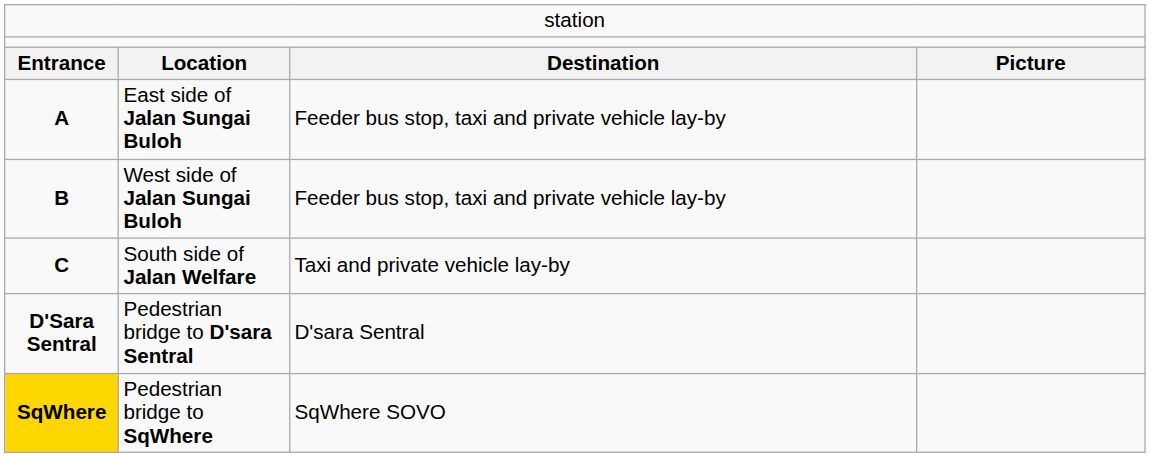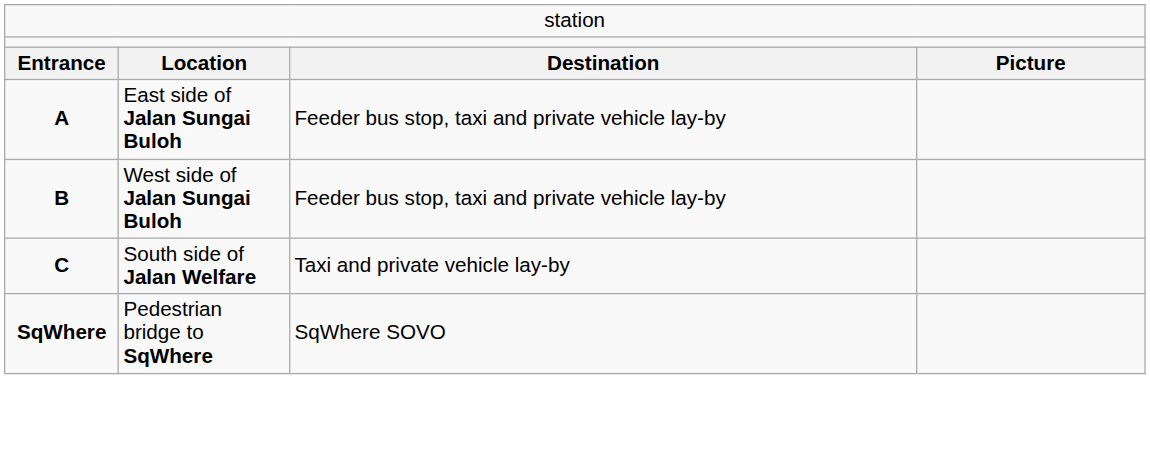 <table class="wikitable" style="width:70%">
 <tr>
 <td colspan=4 align="center"> station</td>
 </tr>
 <tr>
 <td colspan=4 align="center" bgcolor=></td>
 </tr>
 <tr>
 <th style="width:10%">Entrance</th>
 <th style="width:15%">Location</th>
 <th style="width:55%">Destination</th>
 <th style="width:20%">Picture</th>
 </tr>
 <tr>
 <td align="center"><strong><span>A</span></strong></td>
 <td>East side of <strong>Jalan Sungai Buloh</strong></td>
 <td>Feeder bus stop, taxi and private vehicle lay-by</td>
 <td></td>
 </tr>
 <tr>
 <td align="center"><strong><span>B</span></strong></td>
 <td>West side of <strong>Jalan Sungai Buloh</strong></td>
 <td>Feeder bus stop, taxi and private vehicle lay-by</td>
 <td></td>
 </tr>
 <tr>
 <td align="center"><strong><span>C</span></strong></td>
 <td>South side of <strong>Jalan Welfare</strong></td>
 <td>Taxi and private vehicle lay-by</td>
 <td></td>
 </tr>
 <tr>
-<td align="center"><strong><span>D'Sara Sentral</span></strong></td>
-<td>Pedestrian bridge to <strong>D'sara Sentral</strong></td>
-<td>D'sara Sentral</td>
-<td></td>
-</tr>
-<tr>
-<td align="center" style="background: gold;"><strong><span>SqWhere</span></strong></td>
+<td align="center"><strong><span>SqWhere</span></strong></td>
 <td>Pedestrian bridge to <strong>SqWhere</strong></td>
 <td>SqWhere SOVO</td>
 <td></td>
 </tr>
 </table>
